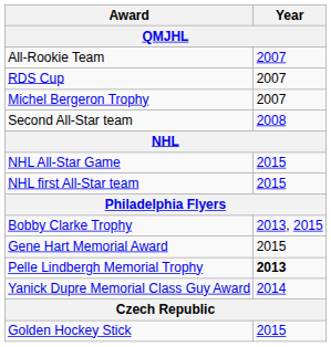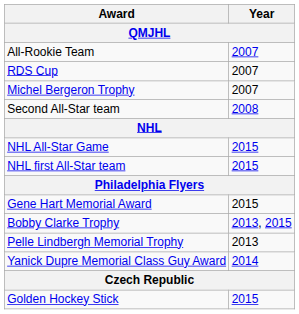 <table class="wikitable">
 <tr>
 <th>Award</th>
 <th>Year</th>
 </tr>
 <tr>
 <th colspan="2"><a href='#'>QMJHL</a></th>
 </tr>
 <tr>
 <td>All-Rookie Team</td>
 <td><a href='#'>2007</a></td>
 </tr>
 <tr>
 <td><a href='#'>RDS Cup</a></td>
 <td>2007</td>
 </tr>
 <tr>
 <td><a href='#'>Michel Bergeron Trophy</a></td>
 <td>2007</td>
 </tr>
 <tr>
 <td>Second All-Star team</td>
 <td><a href='#'>2008</a></td>
 </tr>
 <tr>
 <th colspan="2"><a href='#'>NHL</a></th>
 </tr>
 <tr>
 <td><a href='#'>NHL All-Star Game</a></td>
 <td><a href='#'>2015</a></td>
 </tr>
 <tr>
 <td><a href='#'>NHL first All-Star team</a></td>
 <td><a href='#'>2015</a></td>
 </tr>
 <tr>
 <th colspan="2"><a href='#'>Philadelphia Flyers</a></th>
 </tr>
 <tr>
+<td><a href='#'>Gene Hart Memorial Award</a></td>
+<td>2015</td>
+</tr>
+<tr>
 <td><a href='#'>Bobby Clarke Trophy</a></td>
 <td><a href='#'>2013</a>, <a href='#'>2015</a></td>
 </tr>
 <tr>
-<td><a href='#'>Gene Hart Memorial Award</a></td>
-<td>2015</td>
-</tr>
-<tr>
 <td><a href='#'>Pelle Lindbergh Memorial Trophy</a></td>
-<td><strong>2013</strong></td>
+<td>2013</td>
 </tr>
 <tr>
 <td><a href='#'>Yanick Dupre Memorial Class Guy Award</a></td>
 <td><a href='#'>2014</a></td>
 </tr>
 <tr>
 <th colspan="2">Czech Republic</th>
 </tr>
 <tr>
 <td><a href='#'>Golden Hockey Stick</a></td>
 <td><a href='#'>2015</a></td>
 </tr>
 </table>
